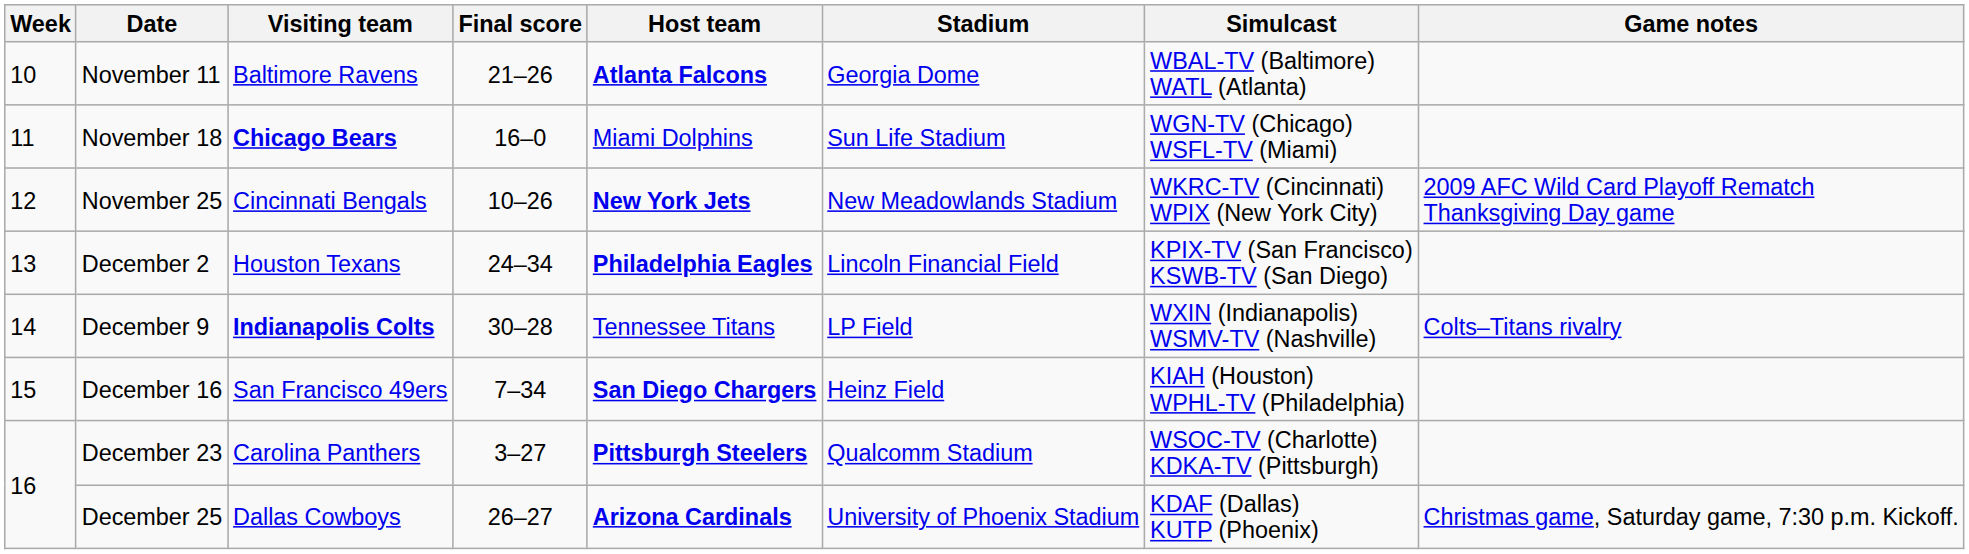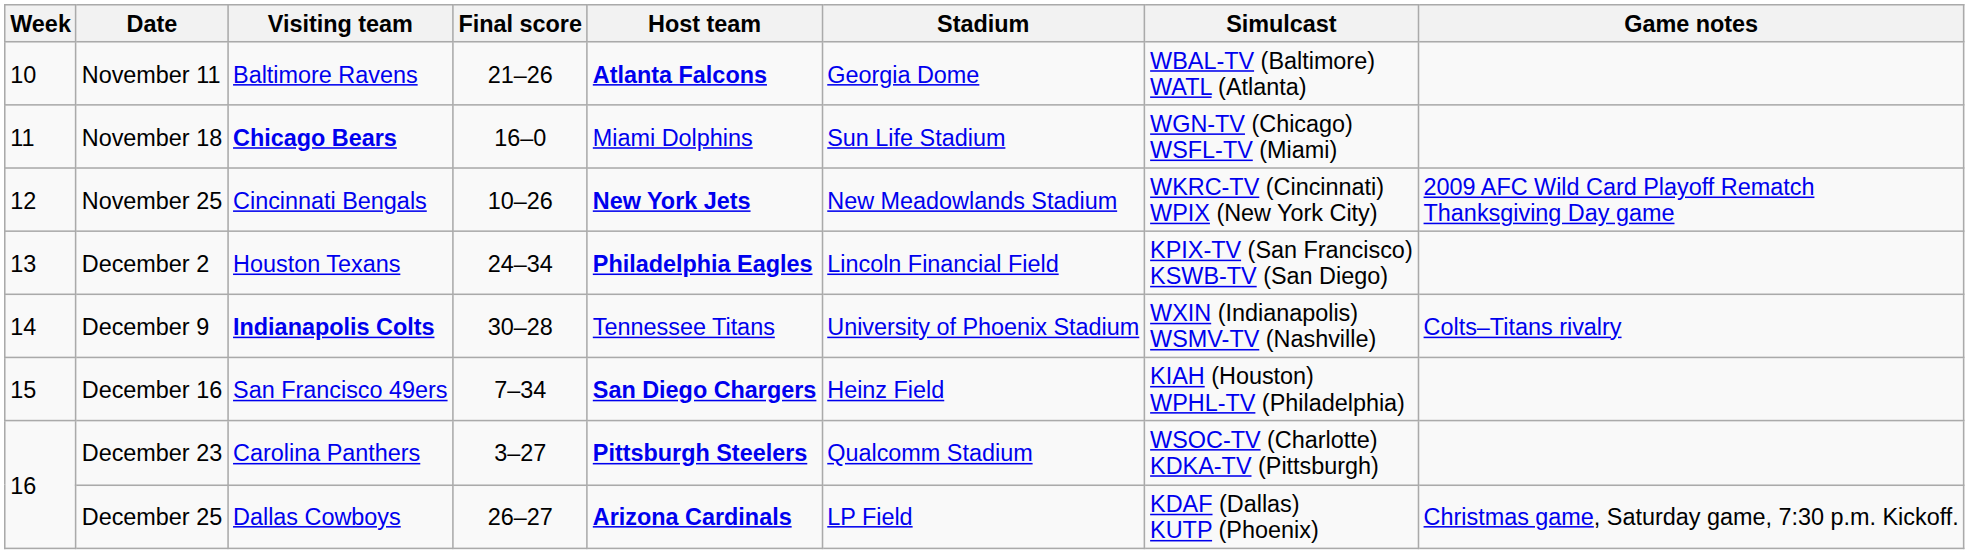 <table class="wikitable" style="font-size: 95%;">
 <tr>
 <th>Week</th>
 <th>Date</th>
 <th>Visiting team</th>
 <th>Final score</th>
 <th>Host team</th>
 <th>Stadium</th>
 <th>Simulcast</th>
 <th>Game notes</th>
 </tr>
 <tr>
 <td>10</td>
 <td>November 11</td>
 <td><a href='#'>Baltimore Ravens</a></td>
 <td align="center">21–26</td>
 <td><strong><a href='#'>Atlanta Falcons</a></strong></td>
 <td><a href='#'>Georgia Dome</a></td>
 <td><a href='#'>WBAL-TV</a> (Baltimore)<br><a href='#'>WATL</a> (Atlanta)</td>
 <td></td>
 </tr>
 <tr>
 <td>11</td>
 <td>November 18</td>
 <td><strong><a href='#'>Chicago Bears</a></strong></td>
 <td align="center">16–0</td>
 <td><a href='#'>Miami Dolphins</a></td>
 <td><a href='#'>Sun Life Stadium</a></td>
 <td><a href='#'>WGN-TV</a> (Chicago)<br><a href='#'>WSFL-TV</a> (Miami)</td>
 <td></td>
 </tr>
 <tr>
 <td>12</td>
 <td>November 25</td>
 <td><a href='#'>Cincinnati Bengals</a></td>
 <td align="center">10–26</td>
 <td><strong><a href='#'>New York Jets</a></strong></td>
 <td><a href='#'>New Meadowlands Stadium</a></td>
 <td><a href='#'>WKRC-TV</a> (Cincinnati)<br><a href='#'>WPIX</a> (New York City)</td>
 <td><a href='#'>2009 AFC Wild Card Playoff Rematch</a><br><a href='#'>Thanksgiving Day game</a></td>
 </tr>
 <tr>
 <td>13</td>
 <td>December 2</td>
 <td><a href='#'>Houston Texans</a></td>
 <td align="center">24–34</td>
 <td><strong><a href='#'>Philadelphia Eagles</a></strong></td>
 <td><a href='#'>Lincoln Financial Field</a></td>
 <td><a href='#'>KPIX-TV</a> (San Francisco)<br><a href='#'>KSWB-TV</a> (San Diego)</td>
 <td></td>
 </tr>
 <tr>
 <td>14</td>
 <td>December 9</td>
 <td><strong><a href='#'>Indianapolis Colts</a></strong></td>
 <td align="center">30–28</td>
 <td><a href='#'>Tennessee Titans</a></td>
-<td><a href='#'>LP Field</a></td>
+<td><a href='#'>University of Phoenix Stadium</a></td>
 <td><a href='#'>WXIN</a> (Indianapolis)<br><a href='#'>WSMV-TV</a> (Nashville)</td>
 <td><a href='#'>Colts–Titans rivalry</a></td>
 </tr>
 <tr>
 <td>15</td>
 <td>December 16</td>
 <td><a href='#'>San Francisco 49ers</a></td>
 <td align="center">7–34</td>
 <td><strong><a href='#'>San Diego Chargers</a></strong></td>
 <td><a href='#'>Heinz Field</a></td>
 <td><a href='#'>KIAH</a> (Houston)<br><a href='#'>WPHL-TV</a> (Philadelphia)</td>
 <td></td>
 </tr>
 <tr>
 <td rowspan="2">16</td>
 <td>December 23</td>
 <td><a href='#'>Carolina Panthers</a></td>
 <td align="center">3–27</td>
 <td><strong><a href='#'>Pittsburgh Steelers</a></strong></td>
 <td><a href='#'>Qualcomm Stadium</a></td>
 <td><a href='#'>WSOC-TV</a> (Charlotte)<br><a href='#'>KDKA-TV</a> (Pittsburgh)</td>
 <td></td>
 </tr>
 <tr>
 <td>December 25</td>
 <td><a href='#'>Dallas Cowboys</a></td>
 <td align="center">26–27</td>
 <td><strong><a href='#'>Arizona Cardinals</a></strong></td>
-<td><a href='#'>University of Phoenix Stadium</a></td>
+<td><a href='#'>LP Field</a></td>
 <td><a href='#'>KDAF</a> (Dallas)<br><a href='#'>KUTP</a> (Phoenix)</td>
 <td><a href='#'>Christmas game</a>, Saturday game, 7:30 p.m. Kickoff.</td>
 </tr>
 </table>
